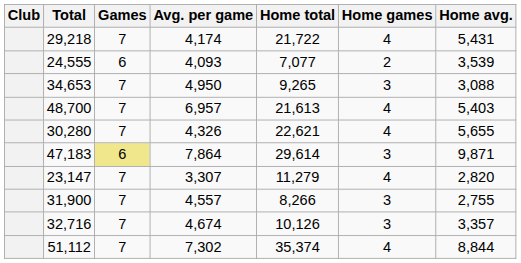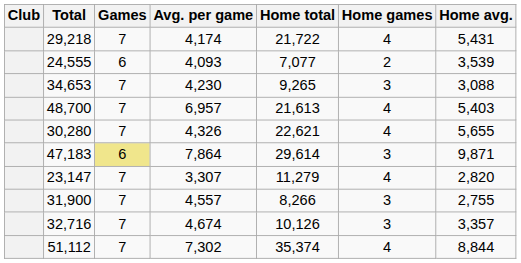 <table class="wikitable plainrowheaders sortable" style="text-align:center;">
 <tr>
 <th>Club</th>
 <th>Total</th>
 <th>Games</th>
 <th>Avg. per game</th>
 <th>Home total</th>
 <th>Home games</th>
 <th>Home avg.</th>
 </tr>
 <tr>
 <th scope="row"></th>
 <td>29,218</td>
 <td>7</td>
 <td>4,174</td>
 <td>21,722</td>
 <td>4</td>
 <td>5,431</td>
 </tr>
 <tr>
 <th scope="row"></th>
 <td>24,555</td>
 <td>6</td>
 <td>4,093</td>
 <td>7,077</td>
 <td>2</td>
 <td>3,539</td>
 </tr>
 <tr>
 <th scope="row"></th>
 <td>34,653</td>
 <td>7</td>
-<td>4,950</td>
+<td>4,230</td>
 <td>9,265</td>
 <td>3</td>
 <td>3,088</td>
 </tr>
 <tr>
 <th scope="row"></th>
 <td>48,700</td>
 <td>7</td>
 <td>6,957</td>
 <td>21,613</td>
 <td>4</td>
 <td>5,403</td>
 </tr>
 <tr>
 <th scope="row"></th>
 <td>30,280</td>
 <td>7</td>
 <td>4,326</td>
 <td>22,621</td>
 <td>4</td>
 <td>5,655</td>
 </tr>
 <tr>
 <th scope="row"></th>
 <td>47,183</td>
 <td style="background: khaki;">6</td>
 <td>7,864</td>
 <td>29,614</td>
 <td>3</td>
 <td>9,871</td>
 </tr>
 <tr>
 <th scope="row"></th>
 <td>23,147</td>
 <td>7</td>
 <td>3,307</td>
 <td>11,279</td>
 <td>4</td>
 <td>2,820</td>
 </tr>
 <tr>
 <th scope="row"></th>
 <td>31,900</td>
 <td>7</td>
 <td>4,557</td>
 <td>8,266</td>
 <td>3</td>
 <td>2,755</td>
 </tr>
 <tr>
 <th scope="row"></th>
 <td>32,716</td>
 <td>7</td>
 <td>4,674</td>
 <td>10,126</td>
 <td>3</td>
 <td>3,357</td>
 </tr>
 <tr>
 <th scope="row"></th>
 <td>51,112</td>
 <td>7</td>
 <td>7,302</td>
 <td>35,374</td>
 <td>4</td>
 <td>8,844</td>
 </tr>
 </table>
